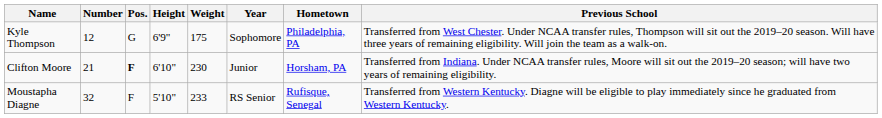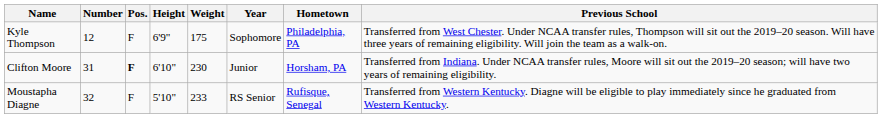 <table class="wikitable sortable" border="1">
 <tr>
 <th>Name</th>
 <th>Number</th>
 <th>Pos.</th>
 <th>Height</th>
 <th>Weight</th>
 <th>Year</th>
 <th>Hometown</th>
 <th class="unsortable">Previous School</th>
 </tr>
 <tr>
 <td>Kyle Thompson</td>
 <td>12</td>
-<td>G</td>
+<td>F</td>
 <td>6'9"</td>
 <td>175</td>
 <td>Sophomore</td>
 <td><a href='#'>Philadelphia, PA</a></td>
 <td>Transferred from <a href='#'>West Chester</a>. Under NCAA transfer rules, Thompson will sit out the 2019–20 season. Will have three years of remaining eligibility. Will join the team as a walk-on.</td>
 </tr>
 <tr>
 <td>Clifton Moore</td>
-<td>21</td>
+<td>31</td>
 <td><strong>F</strong></td>
 <td>6'10"</td>
 <td>230</td>
 <td>Junior</td>
 <td><a href='#'>Horsham, PA</a></td>
 <td>Transferred from <a href='#'>Indiana</a>. Under NCAA transfer rules, Moore will sit out the 2019–20 season; will have two years of remaining eligibility.</td>
 </tr>
 <tr>
 <td>Moustapha Diagne</td>
 <td>32</td>
 <td>F</td>
 <td>5'10"</td>
 <td>233</td>
 <td>RS Senior</td>
 <td><a href='#'>Rufisque, Senegal</a></td>
 <td>Transferred from <a href='#'>Western Kentucky</a>. Diagne will be eligible to play immediately since he graduated from <a href='#'>Western Kentucky</a>.</td>
 </tr>
 </table>
